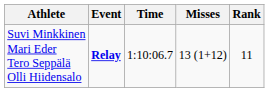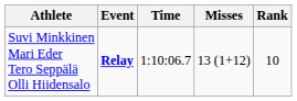 <table class="wikitable" style="font-size:90%">
 <tr>
 <th>Athlete</th>
 <th>Event</th>
 <th>Time</th>
 <th>Misses</th>
 <th>Rank</th>
 </tr>
 <tr align=center>
 <td align=left><a href='#'>Suvi Minkkinen</a><br><a href='#'>Mari Eder</a><br><a href='#'>Tero Seppälä</a><br><a href='#'>Olli Hiidensalo</a></td>
 <td align=left><strong><a href='#'>Relay</a></strong></td>
 <td>1:10:06.7</td>
 <td>13 (1+12)</td>
-<td>11</td>
+<td>10</td>
 </tr>
 </table>
